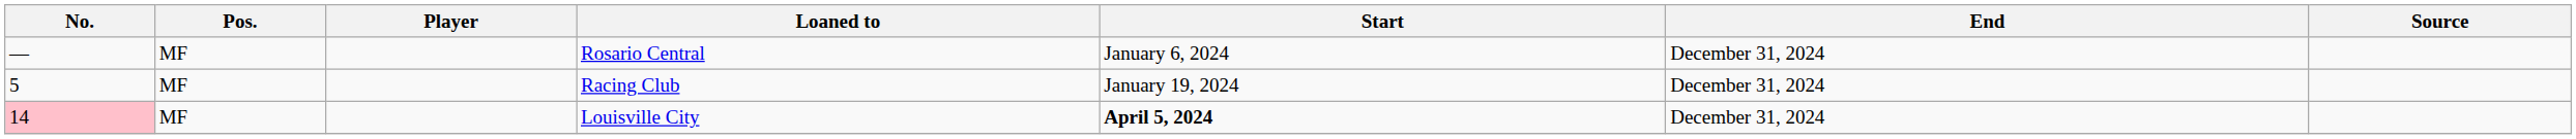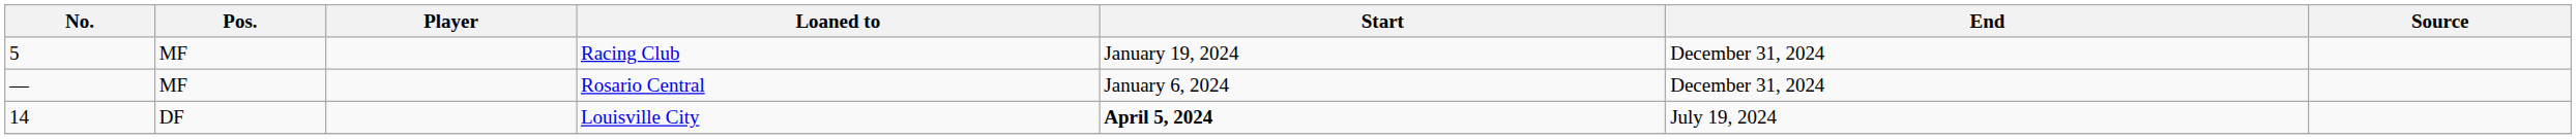 <table class="wikitable sortable" style="width:100%; text-align:center; font-size:95%; text-align:left;">
 <tr>
 <th>No.</th>
 <th>Pos.</th>
 <th>Player</th>
 <th>Loaned to</th>
 <th>Start</th>
 <th>End</th>
 <th>Source</th>
 </tr>
 <tr>
+<td>5</td>
+<td>MF</td>
+<td></td>
+<td> <a href='#'>Racing Club</a></td>
+<td>January 19, 2024</td>
+<td>December 31, 2024</td>
+<td align=center></td>
+</tr>
+<tr>
 <td>—</td>
 <td>MF</td>
 <td></td>
 <td> <a href='#'>Rosario Central</a></td>
 <td>January 6, 2024</td>
 <td>December 31, 2024</td>
 <td align=center></td>
 </tr>
 <tr>
-<td>5</td>
-<td>MF</td>
-<td></td>
-<td> <a href='#'>Racing Club</a></td>
-<td>January 19, 2024</td>
-<td>December 31, 2024</td>
-<td align=center></td>
-</tr>
-<tr>
-<td style="background: pink;">14</td>
-<td>MF</td>
+<td>14</td>
+<td>DF</td>
 <td></td>
 <td> <a href='#'>Louisville City</a></td>
 <td><strong>April 5, 2024</strong></td>
-<td>December 31, 2024</td>
+<td>July 19, 2024</td>
 <td align=center></td>
 </tr>
 <tr>
 </tr>
 </table>
